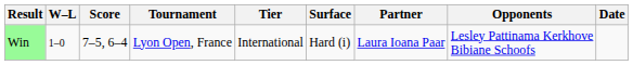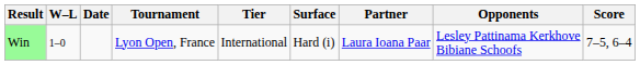 <table class="sortable wikitable nowrap">
 <tr>
 <th>Result</th>
 <th class="unsortable">W–L</th>
-<th class="unsortable">Score</th>
+<th>Date</th>
 <th>Tournament</th>
 <th>Tier</th>
 <th>Surface</th>
 <th>Partner</th>
 <th>Opponents</th>
-<th>Date</th>
+<th class="unsortable">Score</th>
 </tr>
 <tr>
 <td bgcolor=98FB98>Win</td>
 <td><small>1–0</small></td>
-<td>7–5, 6–4</td>
+<td><a href='#'></a></td>
 <td><a href='#'>Lyon Open</a>, France</td>
 <td>International</td>
 <td>Hard (i)</td>
 <td> <a href='#'>Laura Ioana Paar</a></td>
 <td> <a href='#'>Lesley Pattinama Kerkhove</a> <br>  <a href='#'>Bibiane Schoofs</a></td>
-<td><a href='#'></a></td>
+<td>7–5, 6–4</td>
 </tr>
 </table>
